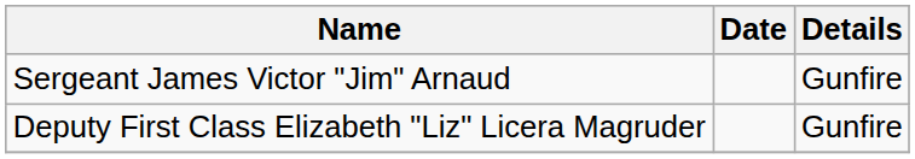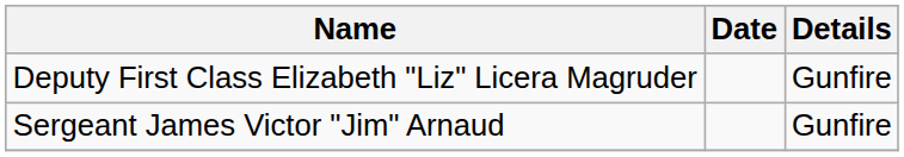 <table class="wikitable">
 <tr>
 <th>Name</th>
 <th>Date</th>
 <th>Details</th>
 </tr>
 <tr>
-<td>Sergeant James Victor "Jim" Arnaud</td>
+<td>Deputy First Class Elizabeth "Liz" Licera Magruder</td>
 <td></td>
 <td>Gunfire</td>
 </tr>
 <tr>
-<td>Deputy First Class Elizabeth "Liz" Licera Magruder</td>
+<td>Sergeant James Victor "Jim" Arnaud</td>
 <td></td>
 <td>Gunfire</td>
 </tr>
 <tr>
 </tr>
 </table>
